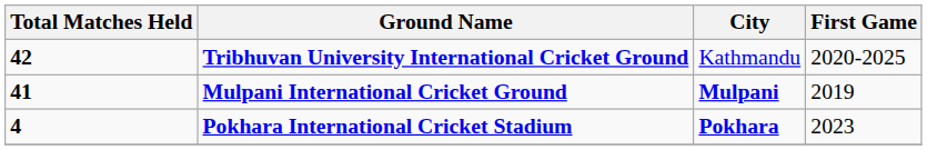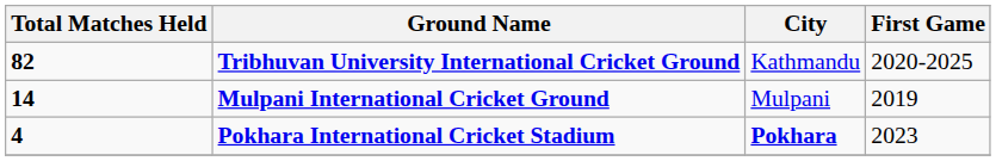 <table class="wikitable sortable">
 <tr>
 <th>Total Matches Held</th>
 <th>Ground Name</th>
 <th>City</th>
 <th>First Game</th>
 </tr>
 <tr>
-<td><strong>42</strong></td>
+<td><strong>82</strong></td>
 <td><strong><a href='#'>Tribhuvan University International Cricket Ground</a></strong></td>
 <td><a href='#'>Kathmandu</a></td>
 <td>2020-2025</td>
 </tr>
 <tr>
-<td><strong>41</strong></td>
+<td><strong>14</strong></td>
 <td><strong><a href='#'>Mulpani International Cricket Ground</a></strong></td>
-<td><strong><a href='#'>Mulpani</a></strong></td>
+<td><a href='#'>Mulpani</a></td>
 <td>2019</td>
 </tr>
 <tr>
 <td><strong>4</strong></td>
 <td><strong><a href='#'>Pokhara International Cricket Stadium</a></strong></td>
 <td><strong><a href='#'>Pokhara</a></strong></td>
 <td>2023</td>
 </tr>
 <tr>
 </tr>
 </table>
